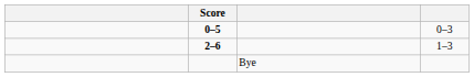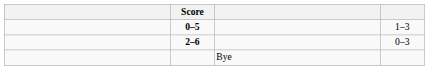 <table class="wikitable" style="text-align: center; ">
 <tr>
 <th align="right" width="270"></th>
 <th width="65">Score</th>
 <th align="left" width="270"></th>
 <th width="65"></th>
 </tr>
 <tr>
 <td align="left"></td>
 <td><strong>0–5</strong></td>
 <td style="text-align:left;"><strong></strong></td>
-<td>0–3 <strong></strong></td>
+<td>1–3 <strong></strong></td>
 </tr>
 <tr>
 <td align="left"></td>
 <td><strong>2–6</strong></td>
 <td align="left"><strong></strong></td>
-<td>1–3 <strong></strong></td>
+<td>0–3 <strong></strong></td>
 </tr>
 <tr>
 <td align="left"><strong></strong></td>
 <td></td>
 <td align="left">Bye</td>
 <td></td>
 </tr>
 </table>
